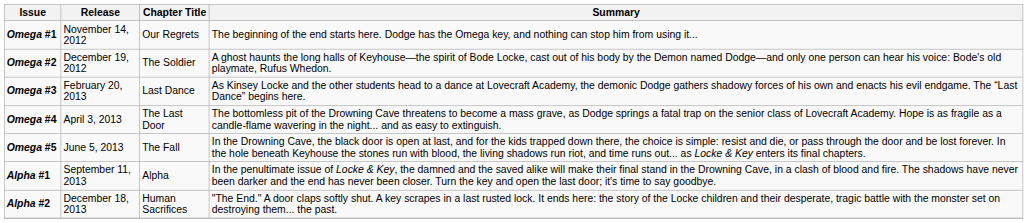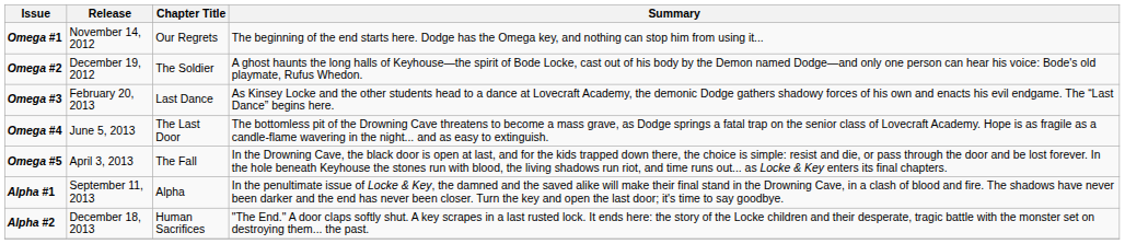 <table class="wikitable">
 <tr>
 <th scope="col" style="width: 80px;"><strong>Issue</strong></th>
 <th><strong>Release</strong></th>
 <th><strong>Chapter Title</strong></th>
 <th><strong>Summary</strong></th>
 </tr>
 <tr>
 <td><strong> <em>Omega</em> #1</strong></td>
 <td>November 14, 2012</td>
 <td>Our Regrets</td>
 <td>The beginning of the end starts here. Dodge has the Omega key, and nothing can stop him from using it...</td>
 </tr>
 <tr>
 <td><strong> <em>Omega</em> #2</strong></td>
 <td>December 19, 2012</td>
 <td>The Soldier</td>
 <td>A ghost haunts the long halls of Keyhouse—the spirit of Bode Locke, cast out of his body by the Demon named Dodge—and only one person can hear his voice: Bode's old playmate, Rufus Whedon.</td>
 </tr>
 <tr>
 <td><strong> <em>Omega</em> #3</strong></td>
 <td>February 20, 2013</td>
 <td>Last Dance</td>
 <td>As Kinsey Locke and the other students head to a dance at Lovecraft Academy, the demonic Dodge gathers shadowy forces of his own and enacts his evil endgame. The “Last Dance” begins here.</td>
 </tr>
 <tr>
 <td><strong> <em>Omega</em> #4</strong></td>
-<td>April 3, 2013</td>
+<td>June 5, 2013</td>
 <td>The Last Door</td>
 <td>The bottomless pit of the Drowning Cave threatens to become a mass grave, as Dodge springs a fatal trap on the senior class of Lovecraft Academy. Hope is as fragile as a candle-flame wavering in the night... and as easy to extinguish.</td>
 </tr>
 <tr>
 <td><strong> <em>Omega</em> #5</strong></td>
-<td>June 5, 2013</td>
+<td>April 3, 2013</td>
 <td>The Fall</td>
 <td>In the Drowning Cave, the black door is open at last, and for the kids trapped down there, the choice is simple: resist and die, or pass through the door and be lost forever. In the hole beneath Keyhouse the stones run with blood, the living shadows run riot, and time runs out... as <em>Locke & Key</em> enters its final chapters.</td>
 </tr>
 <tr>
 <td><strong> <em>Alpha</em> #1</strong></td>
 <td>September 11, 2013</td>
 <td>Alpha</td>
 <td>In the penultimate issue of <em>Locke & Key</em>, the damned and the saved alike will make their final stand in the Drowning Cave, in a clash of blood and fire. The shadows have never been darker and the end has never been closer. Turn the key and open the last door; it's time to say goodbye.</td>
 </tr>
 <tr>
 <td><strong> <em>Alpha</em> #2</strong></td>
 <td>December 18, 2013</td>
 <td>Human Sacrifices</td>
 <td>"The End." A door claps softly shut. A key scrapes in a last rusted lock. It ends here: the story of the Locke children and their desperate, tragic battle with the monster set on destroying them... the past.</td>
 </tr>
 <tr>
 </tr>
 </table>
